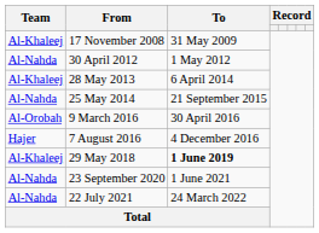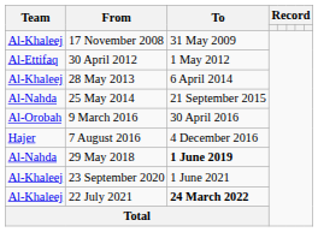 <table class=wikitable style=text-align:center>
 <tr>
 <th rowspan=2>Team</th>
 <th rowspan=2>From</th>
 <th rowspan=2>To</th>
 <th colspan=5>Record</th>
 </tr>
 <tr>
 <th></th>
 <th></th>
 <th></th>
 <th></th>
 <th></th>
 </tr>
 <tr>
 <td align=left><a href='#'>Al-Khaleej</a></td>
 <td align=left>17 November 2008</td>
 <td align=left>31 May 2009<br></td>
 </tr>
 <tr>
-<td align=left><a href='#'>Al-Nahda</a></td>
+<td align=left><a href='#'>Al-Ettifaq</a></td>
 <td align=left>30 April 2012</td>
 <td align=left>1 May 2012<br></td>
 </tr>
 <tr>
 <td align=left><a href='#'>Al-Khaleej</a></td>
 <td align=left>28 May 2013</td>
 <td align=left>6 April 2014<br></td>
 </tr>
 <tr>
 <td align=left><a href='#'>Al-Nahda</a></td>
 <td align=left>25 May 2014</td>
 <td align=left>21 September 2015<br></td>
 </tr>
 <tr>
 <td align=left><a href='#'>Al-Orobah</a></td>
 <td align=left>9 March 2016</td>
 <td align=left>30 April 2016<br></td>
 </tr>
 <tr>
 <td align=left><a href='#'>Hajer</a></td>
 <td align=left>7 August 2016</td>
 <td align=left>4 December 2016<br></td>
 </tr>
 <tr>
-<td align=left><a href='#'>Al-Khaleej</a></td>
+<td align=left><a href='#'>Al-Nahda</a></td>
 <td align=left>29 May 2018</td>
 <td align=left><strong>1 June 2019<br></strong></td>
 </tr>
 <tr>
-<td align=left><a href='#'>Al-Nahda</a></td>
+<td align=left><a href='#'>Al-Khaleej</a></td>
 <td align=left>23 September 2020</td>
 <td align=left>1 June 2021<br></td>
 </tr>
 <tr>
-<td align=left><a href='#'>Al-Nahda</a></td>
+<td align=left><a href='#'>Al-Khaleej</a></td>
 <td align=left>22 July 2021</td>
-<td align=left>24 March 2022<br></td>
+<td align=left><strong>24 March 2022<br></strong></td>
 </tr>
 <tr>
 <th colspan=3>Total<br></th>
 </tr>
 </table>
